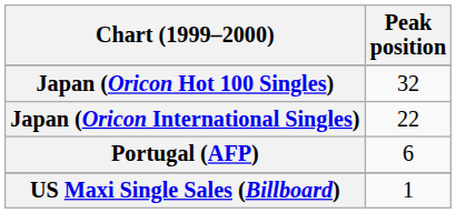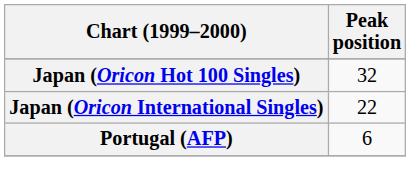 <table class="wikitable plainrowheaders sortable" style="text-align:center;">
 <tr>
 <th>Chart (1999–2000)</th>
 <th>Peak<br>position</th>
 </tr>
 <tr>
 </tr>
 <tr>
 </tr>
 <tr>
 <th scope="row">Japan (<a href='#'><em>Oricon</em> Hot 100 Singles</a>)</th>
 <td>32</td>
 </tr>
 <tr>
 <th scope="row">Japan (<a href='#'><em>Oricon</em> International Singles</a>)</th>
 <td>22</td>
 </tr>
 <tr>
 <th scope="row">Portugal (<a href='#'>AFP</a>)</th>
 <td>6</td>
 </tr>
 <tr>
 </tr>
-<tr>
-<th scope="row">US <a href='#'>Maxi Single Sales</a> (<a href='#'><em>Billboard</em></a>)</th>
-<td>1</td>
-</tr>
 </table>
